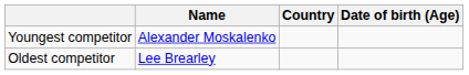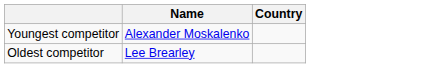 <table class="wikitable sortable">
 <tr>
 <th></th>
 <th>Name</th>
 <th>Country</th>
-<th>Date of birth (Age)</th>
 </tr>
 <tr>
 <td>Youngest competitor</td>
 <td><a href='#'>Alexander Moskalenko</a></td>
-<td></td>
 <td></td>
 </tr>
 <tr>
 <td>Oldest competitor</td>
 <td><a href='#'>Lee Brearley</a></td>
 <td></td>
-<td></td>
 </tr>
 </table>
